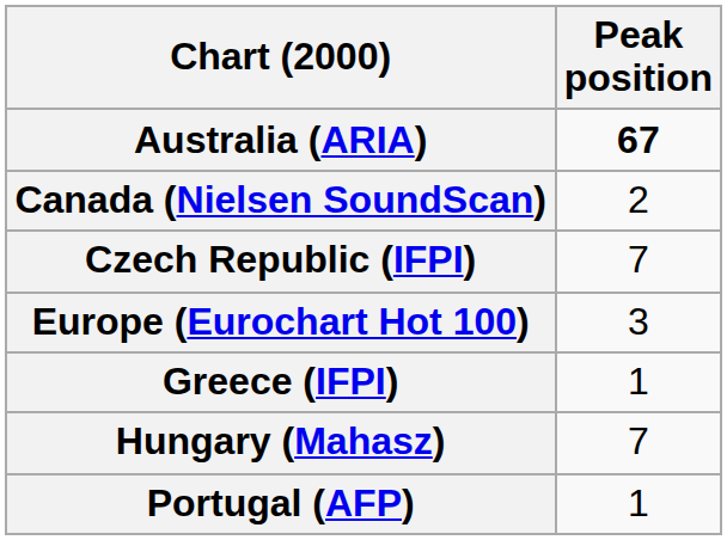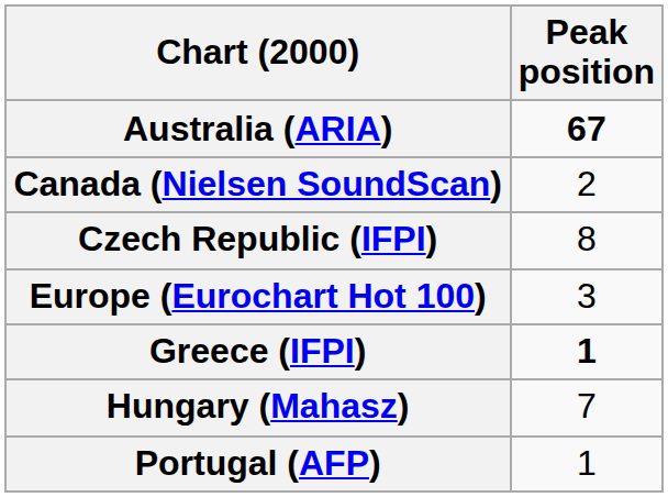 <table class="wikitable sortable plainrowheaders" style="text-align:center">
 <tr>
 <th>Chart (2000)</th>
 <th>Peak<br>position</th>
 </tr>
 <tr>
 <th scope="row">Australia (<a href='#'>ARIA</a>)</th>
 <td><strong>67</strong></td>
 </tr>
 <tr>
 </tr>
 <tr>
 </tr>
 <tr>
 </tr>
 <tr>
 <th scope="row">Canada (<a href='#'>Nielsen SoundScan</a>)</th>
 <td>2</td>
 </tr>
 <tr>
 </tr>
 <tr>
 <th scope="row">Czech Republic (<a href='#'>IFPI</a>)</th>
-<td>7</td>
+<td>8</td>
 </tr>
 <tr>
 <th scope="row">Europe (<a href='#'>Eurochart Hot 100</a>)</th>
 <td>3</td>
 </tr>
 <tr>
 </tr>
 <tr>
 </tr>
 <tr>
 <th scope="row">Greece (<a href='#'>IFPI</a>)</th>
-<td>1</td>
+<td><strong>1</strong></td>
 </tr>
 <tr>
 <th scope="row">Hungary (<a href='#'>Mahasz</a>)</th>
 <td>7</td>
 </tr>
 <tr>
 </tr>
 <tr>
 </tr>
 <tr>
 </tr>
 <tr>
 <th scope="row">Portugal (<a href='#'>AFP</a>)</th>
 <td>1</td>
 </tr>
 <tr>
 </tr>
 <tr>
 </tr>
 <tr>
 </tr>
 <tr>
 </tr>
 <tr>
 </tr>
 <tr>
 </tr>
 <tr>
 </tr>
 <tr>
 </tr>
 <tr>
 </tr>
 <tr>
 </tr>
 </table>
